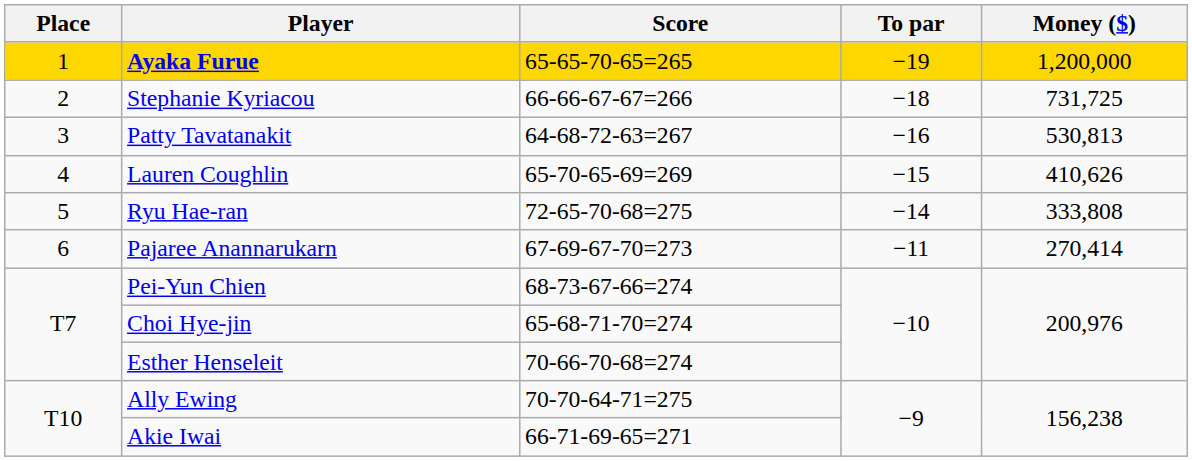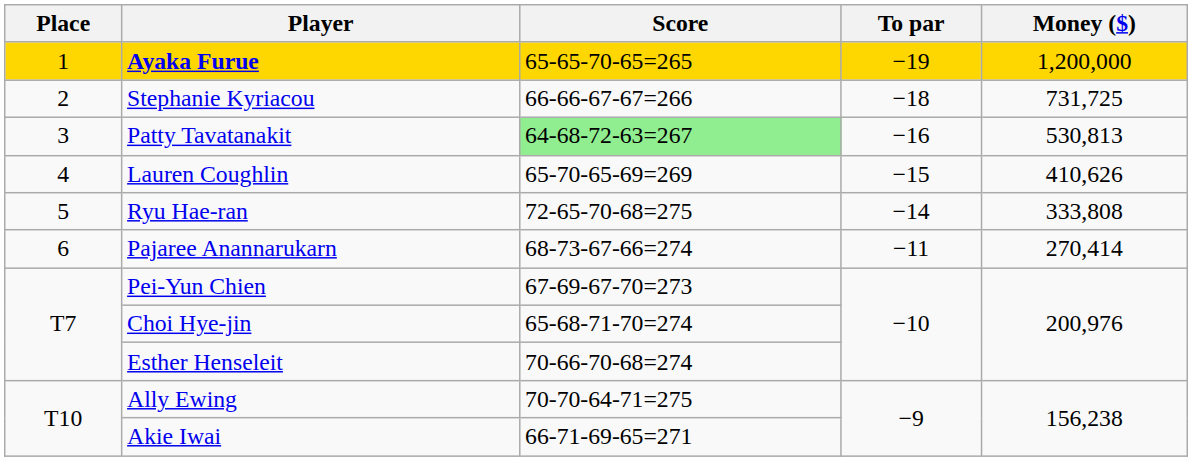 <table class="wikitable" style="width:50em;margin-bottom:0;">
 <tr>
 <th>Place</th>
 <th>Player</th>
 <th>Score</th>
 <th>To par</th>
 <th>Money (<a href='#'>$</a>)</th>
 </tr>
 <tr style="background:gold">
 <td align=center>1</td>
 <td> <strong><a href='#'>Ayaka Furue</a></strong></td>
 <td>65-65-70-65=265</td>
 <td align=center>−19</td>
 <td align=center>1,200,000</td>
 </tr>
 <tr>
 <td align=center>2</td>
 <td> <a href='#'>Stephanie Kyriacou</a></td>
 <td>66-66-67-67=266</td>
 <td align=center>−18</td>
 <td align=center>731,725</td>
 </tr>
 <tr>
 <td align=center>3</td>
 <td> <a href='#'>Patty Tavatanakit</a></td>
-<td>64-68-72-63=267</td>
+<td style="background: lightgreen;">64-68-72-63=267</td>
 <td align=center>−16</td>
 <td align=center>530,813</td>
 </tr>
 <tr>
 <td align=center>4</td>
 <td> <a href='#'>Lauren Coughlin</a></td>
 <td>65-70-65-69=269</td>
 <td align=center>−15</td>
 <td align=center>410,626</td>
 </tr>
 <tr>
 <td align=center>5</td>
 <td> <a href='#'>Ryu Hae-ran</a></td>
 <td>72-65-70-68=275</td>
 <td align=center>−14</td>
 <td align=center>333,808</td>
 </tr>
 <tr>
 <td align=center>6</td>
 <td> <a href='#'>Pajaree Anannarukarn</a></td>
-<td>67-69-67-70=273</td>
+<td>68-73-67-66=274</td>
 <td align=center>−11</td>
 <td align=center>270,414</td>
 </tr>
 <tr>
 <td rowspan=3 align=center>T7</td>
 <td> <a href='#'>Pei-Yun Chien</a></td>
-<td>68-73-67-66=274</td>
+<td>67-69-67-70=273</td>
 <td rowspan=3 align=center>−10</td>
 <td rowspan=3 align=center>200,976</td>
 </tr>
 <tr>
 <td> <a href='#'>Choi Hye-jin</a></td>
 <td>65-68-71-70=274</td>
 </tr>
 <tr>
 <td> <a href='#'>Esther Henseleit</a></td>
 <td>70-66-70-68=274</td>
 </tr>
 <tr>
 <td rowspan=2 align=center>T10</td>
 <td> <a href='#'>Ally Ewing</a></td>
 <td>70-70-64-71=275</td>
 <td rowspan=2 align=center>−9</td>
 <td rowspan=2 align=center>156,238</td>
 </tr>
 <tr>
 <td> <a href='#'>Akie Iwai</a></td>
 <td>66-71-69-65=271</td>
 </tr>
 </table>
